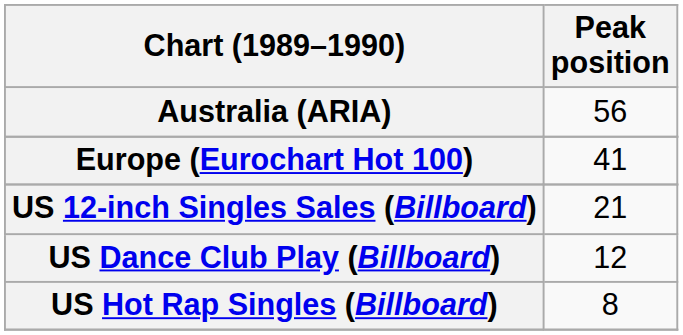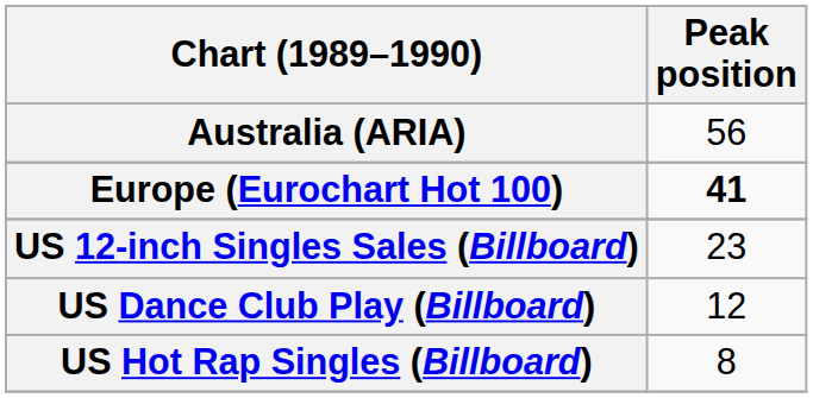 <table class="wikitable sortable plainrowheaders" style="text-align:center">
 <tr>
 <th>Chart (1989–1990)</th>
 <th>Peak<br>position</th>
 </tr>
 <tr>
 <th scope="row">Australia (ARIA)</th>
 <td>56</td>
 </tr>
 <tr>
 </tr>
 <tr>
 </tr>
 <tr>
 <th scope="row">Europe (<a href='#'>Eurochart Hot 100</a>)</th>
-<td>41</td>
+<td><strong>41</strong></td>
 </tr>
 <tr>
 </tr>
 <tr>
 </tr>
 <tr>
 </tr>
 <tr>
 </tr>
 <tr>
 </tr>
 <tr>
 <th scope="row">US <a href='#'>12-inch Singles Sales</a> (<em><a href='#'>Billboard</a></em>)</th>
-<td>21</td>
+<td>23</td>
 </tr>
 <tr>
 <th scope="row">US <a href='#'>Dance Club Play</a> (<em><a href='#'>Billboard</a></em>)</th>
 <td>12</td>
 </tr>
 <tr>
 <th scope="row">US <a href='#'>Hot Rap Singles</a> (<em><a href='#'>Billboard</a></em>)</th>
 <td>8</td>
 </tr>
 <tr>
 </tr>
 </table>
